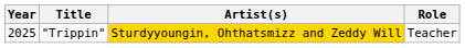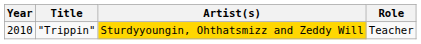 <table class="wikitable">
 <tr>
 <th>Year</th>
 <th>Title</th>
 <th>Artist(s)</th>
 <th>Role</th>
 </tr>
 <tr>
-<td>2025</td>
+<td>2010</td>
 <td>"Trippin"</td>
 <td style="background: gold;">Sturdyyoungin, Ohthatsmizz and Zeddy Will</td>
 <td>Teacher</td>
 </tr>
 </table>
